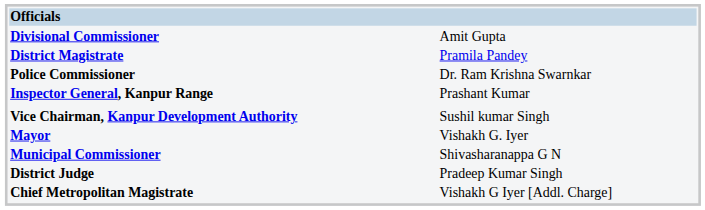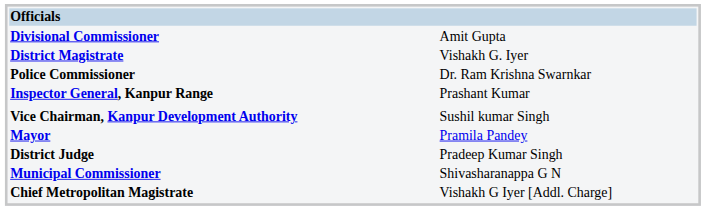 <table class="mw-collapsible mw-collapsed" style="float:left; width:800px; margin:0 1em 1em; background:#f4f5f6; border:#c6c7c8 solid; font-size:100%;">
 <tr>
 <td colspan="2" style="background:#c2d6e5; text-align:left;"><strong>Officials</strong></td>
 </tr>
 <tr>
 <td><strong><a href='#'>Divisional Commissioner</a></strong></td>
 <td>Amit Gupta<div> </div></td>
 </tr>
 <tr>
 <td><strong><a href='#'>District Magistrate</a></strong></td>
-<td><div><a href='#'>Pramila Pandey</a></div></td>
+<td><div> Vishakh G. Iyer</div></td>
 </tr>
 <tr>
 <td><strong>Police Commissioner</strong></td>
 <td>Dr. Ram Krishna Swarnkar</td>
 </tr>
 <tr>
 <td><strong><a href='#'>Inspector General</a>, Kanpur Range</strong></td>
 <td>Prashant Kumar</td>
 </tr>
 <tr>
 <td></td>
 <td></td>
 </tr>
 <tr>
 <td><strong>Vice Chairman, <a href='#'>Kanpur Development Authority</a></strong></td>
 <td><div>Sushil kumar Singh</div></td>
 </tr>
 <tr>
 <td><strong><a href='#'>Mayor</a></strong></td>
-<td><div> Vishakh G. Iyer</div></td>
+<td><div><a href='#'>Pramila Pandey</a></div></td>
+</tr>
+<tr>
+<td><strong>District Judge</strong></td>
+<td>Pradeep Kumar Singh</td>
 </tr>
 <tr>
 <td><strong><a href='#'>Municipal Commissioner</a></strong></td>
 <td>Shivasharanappa G N</td>
 </tr>
 <tr>
-<td><strong>District Judge</strong></td>
-<td>Pradeep Kumar Singh</td>
-</tr>
-<tr>
 <td><strong>Chief Metropolitan Magistrate</strong></td>
 <td>Vishakh G Iyer [Addl. Charge]</td>
 </tr>
 </table>
